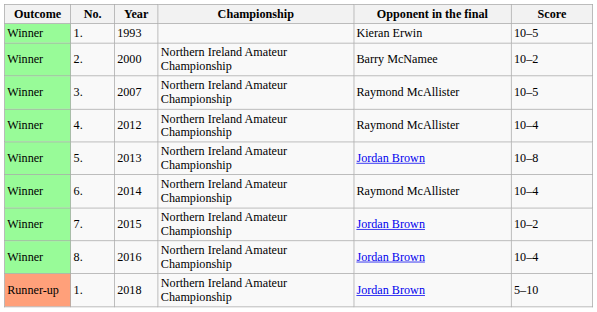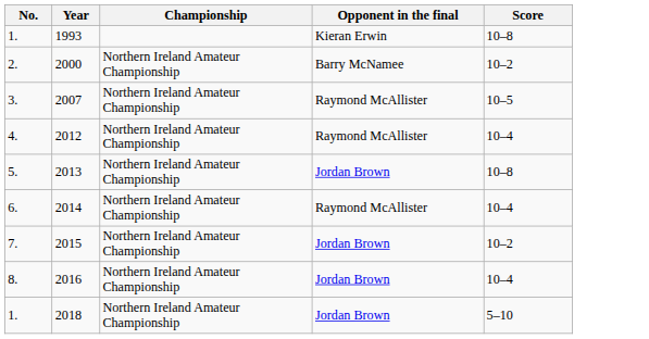 <table class="sortable wikitable">
 <tr>
-<th width="80">Outcome</th>
 <th width="50">No.</th>
 <th width="50">Year</th>
 <th width="250">Championship</th>
 <th width="200">Opponent in the final</th>
 <th width="100">Score</th>
 </tr>
 <tr>
-<td style="background:#98FB98">Winner</td>
 <td>1.</td>
 <td>1993</td>
 <td></td>
 <td> Kieran Erwin</td>
-<td>10–5</td>
+<td>10–8</td>
 </tr>
 <tr>
-<td style="background:#98FB98">Winner</td>
 <td>2.</td>
 <td>2000</td>
 <td>Northern Ireland Amateur Championship</td>
 <td> Barry McNamee</td>
 <td>10–2</td>
 </tr>
 <tr>
-<td style="background:#98FB98">Winner</td>
 <td>3.</td>
 <td>2007</td>
 <td>Northern Ireland Amateur Championship</td>
 <td> Raymond McAllister</td>
 <td>10–5</td>
 </tr>
 <tr>
-<td style="background:#98FB98">Winner</td>
 <td>4.</td>
 <td>2012</td>
 <td>Northern Ireland Amateur Championship</td>
 <td> Raymond McAllister</td>
 <td>10–4</td>
 </tr>
 <tr>
-<td style="background:#98FB98">Winner</td>
 <td>5.</td>
 <td>2013</td>
 <td>Northern Ireland Amateur Championship</td>
 <td> <a href='#'>Jordan Brown</a></td>
 <td>10–8</td>
 </tr>
 <tr>
-<td style="background:#98FB98">Winner</td>
 <td>6.</td>
 <td>2014</td>
 <td>Northern Ireland Amateur Championship</td>
 <td> Raymond McAllister</td>
 <td>10–4</td>
 </tr>
 <tr>
-<td style="background:#98FB98">Winner</td>
 <td>7.</td>
 <td>2015</td>
 <td>Northern Ireland Amateur Championship</td>
 <td> <a href='#'>Jordan Brown</a></td>
 <td>10–2</td>
 </tr>
 <tr>
-<td style="background:#98FB98">Winner</td>
 <td>8.</td>
 <td>2016</td>
 <td>Northern Ireland Amateur Championship</td>
 <td> <a href='#'>Jordan Brown</a></td>
 <td>10–4</td>
 </tr>
 <tr>
-<td style="background:#ffa07a;">Runner-up</td>
 <td>1.</td>
 <td>2018</td>
 <td>Northern Ireland Amateur Championship</td>
 <td> <a href='#'>Jordan Brown</a></td>
 <td>5–10</td>
 </tr>
 </table>
